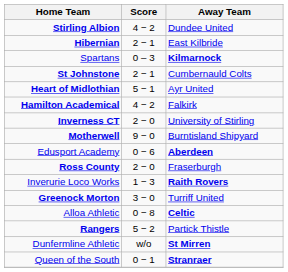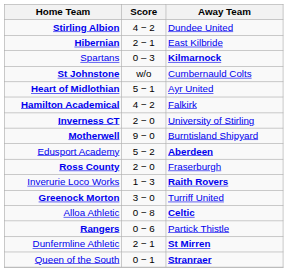 <table class="wikitable" style="border-collapse: collapse;">
 <tr>
 <th align="right" width="185">Home Team</th>
 <th align="center" width="65"> Score </th>
 <th align="left" width="185">Away Team</th>
 </tr>
 <tr>
 <td style="text-align: right;"><strong><a href='#'>Stirling Albion</a></strong></td>
 <td style="text-align: center;">4 − 2</td>
 <td style="text-align: left;"><a href='#'>Dundee United</a></td>
 </tr>
 <tr>
 <td style="text-align: right;"><strong><a href='#'>Hibernian</a></strong></td>
 <td style="text-align: center;">2 − 1</td>
 <td style="text-align: left;"><a href='#'>East Kilbride</a></td>
 </tr>
 <tr>
 <td style="text-align: right;"><a href='#'>Spartans</a></td>
 <td style="text-align: center;">0 – 3</td>
 <td style="text-align: left;"><strong><a href='#'>Kilmarnock</a></strong></td>
 </tr>
 <tr>
 <td style="text-align: right;"><strong><a href='#'>St Johnstone</a></strong></td>
-<td style="text-align: center;">2 − 1</td>
+<td style="text-align: center;">w/o</td>
 <td style="text-align: left;"><a href='#'>Cumbernauld Colts</a></td>
 </tr>
 <tr>
 <td style="text-align: right;"><strong><a href='#'>Heart of Midlothian</a></strong></td>
 <td style="text-align: center;">5 − 1</td>
 <td style="text-align: left;"><a href='#'>Ayr United</a></td>
 </tr>
 <tr>
 <td style="text-align: right;"><strong><a href='#'>Hamilton Academical</a></strong></td>
 <td style="text-align: center;">4 − 2</td>
 <td style="text-align: left;"><a href='#'>Falkirk</a></td>
 </tr>
 <tr>
 <td style="text-align: right;"><strong><a href='#'>Inverness CT</a></strong></td>
 <td style="text-align: center;">2 − 0</td>
 <td style="text-align: left;"><a href='#'>University of Stirling</a></td>
 </tr>
 <tr>
 <td style="text-align: right;"><strong><a href='#'>Motherwell</a></strong></td>
 <td style="text-align: center;">9 − 0</td>
 <td style="text-align: left;"><a href='#'>Burntisland Shipyard</a></td>
 </tr>
 <tr>
 <td style="text-align: right;"><a href='#'>Edusport Academy</a></td>
-<td style="text-align: center;">0 − 6</td>
+<td style="text-align: center;">5 − 2</td>
 <td style="text-align: left;"><strong><a href='#'>Aberdeen</a></strong></td>
 </tr>
 <tr>
 <td style="text-align: right;"><strong><a href='#'>Ross County</a></strong></td>
 <td style="text-align: center;">2 − 0</td>
 <td style="text-align: left;"><a href='#'>Fraserburgh</a></td>
 </tr>
 <tr>
 <td style="text-align: right;"><a href='#'>Inverurie Loco Works</a></td>
 <td style="text-align: center;">1 − 3</td>
 <td style="text-align: left;"><strong><a href='#'>Raith Rovers</a></strong></td>
 </tr>
 <tr>
 <td style="text-align: right;"><strong><a href='#'>Greenock Morton</a></strong></td>
 <td style="text-align: center;">3 − 0</td>
 <td style="text-align: left;"><a href='#'>Turriff United</a></td>
 </tr>
 <tr>
 <td style="text-align: right;"><a href='#'>Alloa Athletic</a></td>
 <td style="text-align: center;">0 − 8</td>
 <td style="text-align: left;"><strong><a href='#'>Celtic</a></strong></td>
 </tr>
 <tr>
 <td style="text-align: right;"><strong><a href='#'>Rangers</a></strong></td>
-<td style="text-align: center;">5 − 2</td>
+<td style="text-align: center;">0 − 6</td>
 <td style="text-align: left;"><a href='#'>Partick Thistle</a></td>
 </tr>
 <tr>
 <td style="text-align: right;"><a href='#'>Dunfermline Athletic</a></td>
-<td style="text-align: center;">w/o</td>
+<td style="text-align: center;">2 − 1</td>
 <td style="text-align: left;"><strong><a href='#'>St Mirren</a></strong></td>
 </tr>
 <tr>
 <td style="text-align: right;"><a href='#'>Queen of the South</a></td>
 <td style="text-align: center;">0 − 1</td>
 <td style="text-align: left;"><strong><a href='#'>Stranraer</a></strong></td>
 </tr>
 <tr>
 </tr>
 </table>
